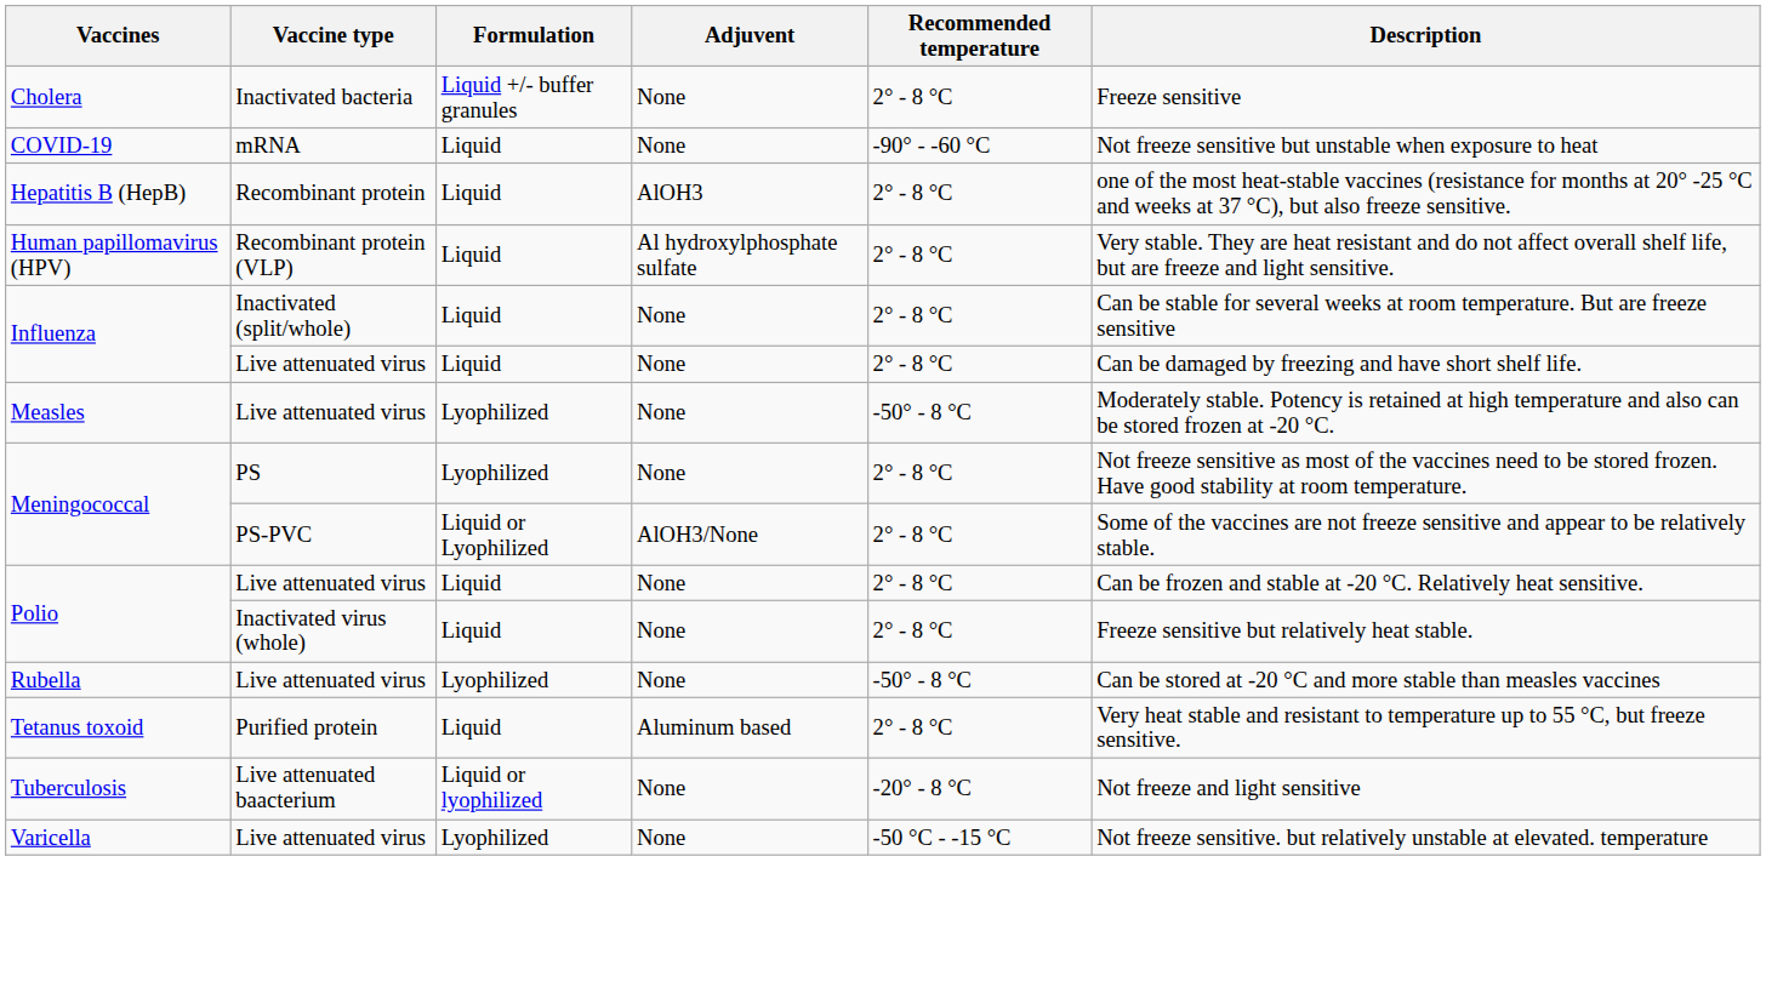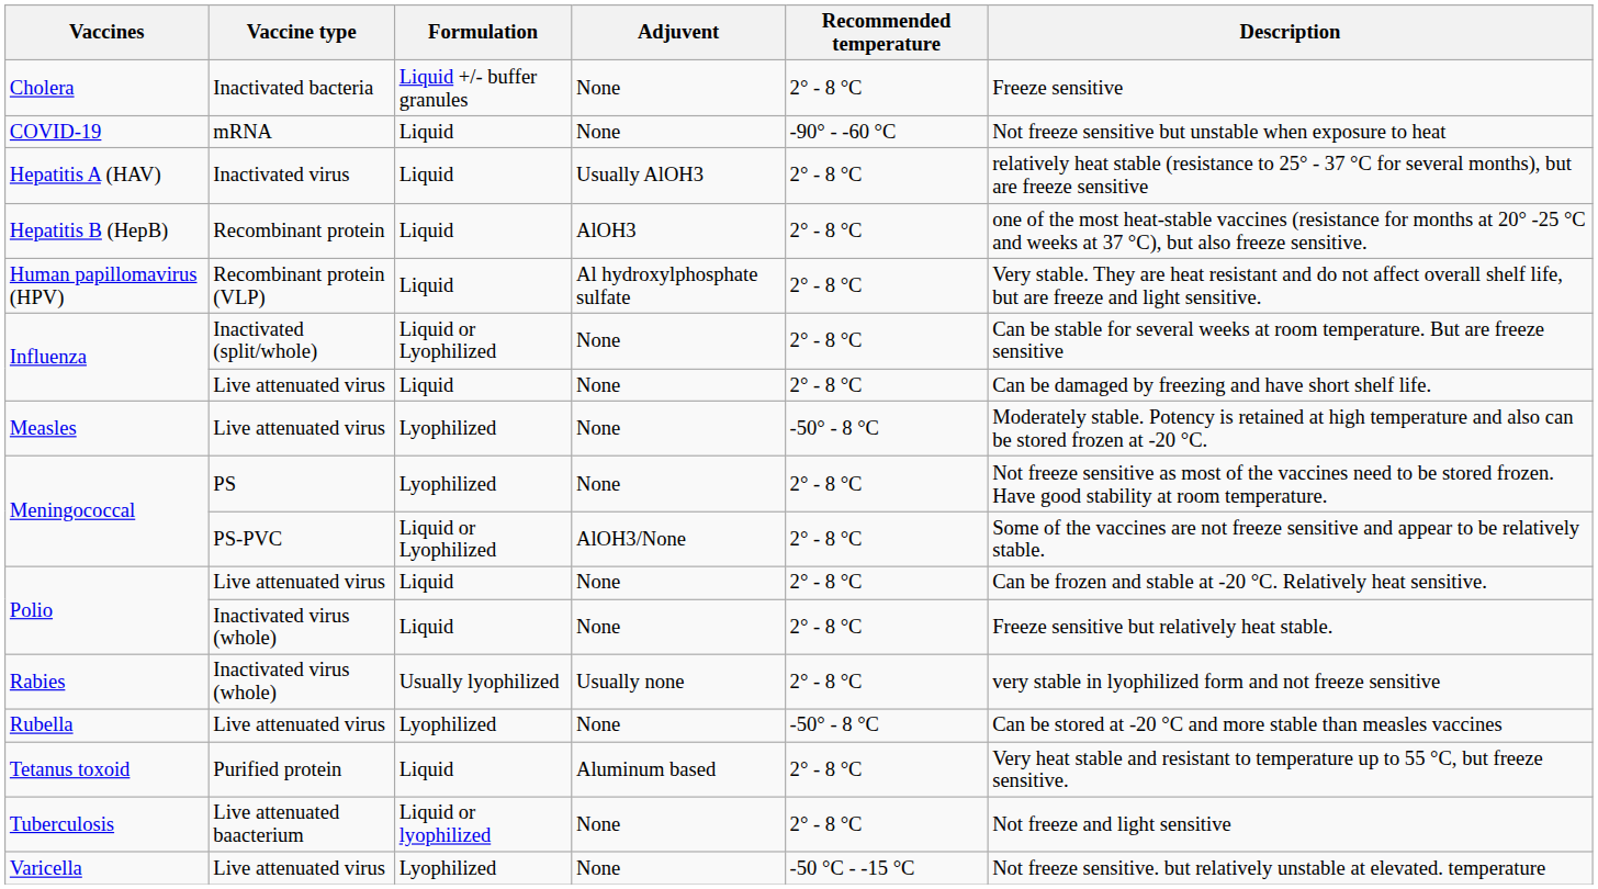 <table class="wikitable">
 <tr>
 <th>Vaccines</th>
 <th>Vaccine type</th>
 <th>Formulation</th>
 <th>Adjuvent</th>
 <th>Recommended temperature</th>
 <th>Description</th>
 </tr>
 <tr>
 <td><a href='#'>Cholera</a></td>
 <td>Inactivated bacteria</td>
 <td><a href='#'>Liquid</a> +/- buffer granules</td>
 <td>None</td>
 <td>2° - 8 °C</td>
 <td>Freeze sensitive</td>
 </tr>
 <tr>
 <td><a href='#'>COVID-19</a></td>
 <td>mRNA</td>
 <td>Liquid</td>
 <td>None</td>
 <td>-90° - -60 °C</td>
 <td>Not freeze sensitive but unstable when exposure to heat</td>
 </tr>
 <tr>
+<td><a href='#'>Hepatitis A</a> (HAV)</td>
+<td>Inactivated virus</td>
+<td>Liquid</td>
+<td>Usually AlOH3</td>
+<td>2° - 8 °C</td>
+<td>relatively heat stable (resistance to 25° - 37 °C for several months), but are freeze sensitive</td>
+</tr>
+<tr>
 <td><a href='#'>Hepatitis B</a> (HepB)</td>
 <td>Recombinant protein</td>
 <td>Liquid</td>
 <td>AlOH3</td>
 <td>2° - 8 °C</td>
 <td>one of the most heat-stable vaccines (resistance for months at 20° -25 °C and weeks at 37 °C), but also freeze sensitive.</td>
 </tr>
 <tr>
 <td><a href='#'>Human papillomavirus</a> (HPV)</td>
 <td>Recombinant protein (VLP)</td>
 <td>Liquid</td>
 <td>Al hydroxylphosphate sulfate</td>
 <td>2° - 8 °C</td>
 <td>Very stable. They are heat resistant and do not affect overall shelf life, but are freeze and light  sensitive.</td>
 </tr>
 <tr>
 <td rowspan="2"><a href='#'>Influenza</a></td>
 <td>Inactivated (split/whole)</td>
-<td>Liquid</td>
+<td>Liquid or Lyophilized</td>
 <td>None</td>
 <td>2° - 8 °C</td>
 <td>Can be stable for several weeks at room temperature. But are freeze sensitive</td>
 </tr>
 <tr>
 <td>Live attenuated virus</td>
 <td>Liquid</td>
 <td>None</td>
 <td>2° - 8 °C</td>
 <td>Can be damaged by freezing and have short shelf life.</td>
 </tr>
 <tr>
 <td><a href='#'>Measles</a></td>
 <td>Live attenuated virus</td>
 <td>Lyophilized</td>
 <td>None</td>
 <td>-50° - 8 °C</td>
 <td>Moderately stable. Potency is retained at high temperature and also can be stored frozen at -20 °C.</td>
 </tr>
 <tr>
 <td rowspan="2"><a href='#'>Meningococcal</a></td>
 <td>PS</td>
 <td>Lyophilized</td>
 <td>None</td>
 <td>2° - 8 °C</td>
 <td>Not freeze sensitive as most of the vaccines need to be stored frozen. Have good stability at room temperature.</td>
 </tr>
 <tr>
 <td>PS-PVC</td>
 <td>Liquid or Lyophilized</td>
 <td>AlOH3/None</td>
 <td>2° - 8 °C</td>
 <td>Some of the vaccines are not freeze sensitive and appear to be relatively stable.</td>
 </tr>
 <tr>
 <td rowspan="2"><a href='#'>Polio</a></td>
 <td>Live attenuated virus</td>
 <td>Liquid</td>
 <td>None</td>
 <td>2° - 8 °C</td>
 <td>Can be frozen and stable at -20 °C. Relatively heat sensitive.</td>
 </tr>
 <tr>
 <td>Inactivated virus (whole)</td>
 <td>Liquid</td>
 <td>None</td>
 <td>2° - 8 °C</td>
 <td>Freeze sensitive but relatively heat stable.</td>
 </tr>
 <tr>
+<td><a href='#'>Rabies</a></td>
+<td>Inactivated virus (whole)</td>
+<td>Usually lyophilized</td>
+<td>Usually none</td>
+<td>2° - 8 °C</td>
+<td>very stable in lyophilized form and not freeze sensitive</td>
+</tr>
+<tr>
 <td><a href='#'>Rubella</a></td>
 <td>Live attenuated virus</td>
 <td>Lyophilized</td>
 <td>None</td>
 <td>-50° - 8 °C</td>
 <td>Can be stored at -20 °C and more stable than measles vaccines</td>
 </tr>
 <tr>
 <td><a href='#'>Tetanus toxoid</a></td>
 <td>Purified protein</td>
 <td>Liquid</td>
 <td>Aluminum based</td>
 <td>2° - 8 °C</td>
 <td>Very heat stable and resistant to temperature up to 55 °C, but freeze sensitive.</td>
 </tr>
 <tr>
 <td><a href='#'>Tuberculosis</a></td>
 <td>Live attenuated baacterium</td>
 <td>Liquid or <a href='#'>lyophilized</a></td>
 <td>None</td>
-<td>-20° - 8 °C</td>
+<td>2° - 8 °C</td>
 <td>Not freeze and light  sensitive</td>
 </tr>
 <tr>
 <td><a href='#'>Varicella</a></td>
 <td>Live attenuated virus</td>
 <td>Lyophilized</td>
 <td>None</td>
 <td>-50 °C - -15 °C</td>
 <td>Not freeze sensitive. but relatively unstable at elevated. temperature</td>
 </tr>
 </table>
